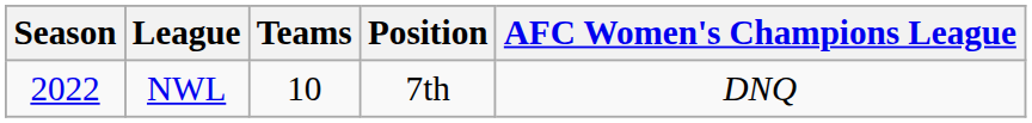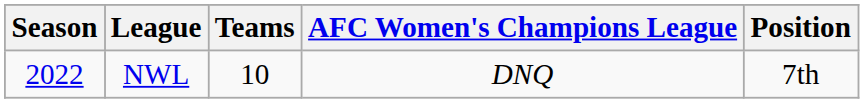 <table class="wikitable" style="text-align:center">
 <tr>
 <th>Season</th>
 <th>League</th>
 <th>Teams</th>
+<th><a href='#'>AFC Women's Champions League</a></th>
 <th>Position</th>
-<th><a href='#'>AFC Women's Champions League</a></th>
 </tr>
 <tr>
 <td><a href='#'>2022</a></td>
 <td><a href='#'>NWL</a></td>
 <td>10</td>
+<td><em>DNQ</em></td>
 <td>7th</td>
-<td><em>DNQ</em></td>
 </tr>
 </table>
